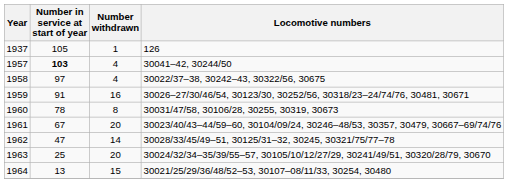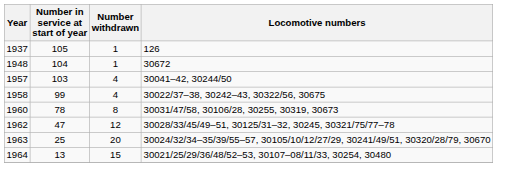 <table class=wikitable style=text-align:center>
 <tr>
 <th>Year</th>
 <th>Number in<br>service at<br>start of year</th>
 <th>Number<br>withdrawn</th>
 <th>Locomotive numbers</th>
 </tr>
 <tr>
 <td>1937</td>
 <td>105</td>
 <td>1</td>
 <td align=left>126</td>
 </tr>
 <tr>
+<td>1948</td>
+<td>104</td>
+<td>1</td>
+<td align=left>30672</td>
+</tr>
+<tr>
 <td>1957</td>
-<td><strong>103</strong></td>
+<td>103</td>
 <td>4</td>
 <td align=left>30041–42, 30244/50</td>
 </tr>
 <tr>
 <td>1958</td>
-<td>97</td>
+<td>99</td>
 <td>4</td>
 <td align=left>30022/37–38, 30242–43, 30322/56, 30675</td>
-</tr>
-<tr>
-<td>1959</td>
-<td>91</td>
-<td>16</td>
-<td align=left>30026–27/30/46/54, 30123/30, 30252/56, 30318/23–24/74/76, 30481, 30671</td>
 </tr>
 <tr>
 <td>1960</td>
 <td>78</td>
 <td>8</td>
 <td align=left>30031/47/58, 30106/28, 30255, 30319, 30673</td>
 </tr>
 <tr>
-<td>1961</td>
-<td>67</td>
-<td>20</td>
-<td align=left>30023/40/43–44/59–60, 30104/09/24, 30246–48/53, 30357, 30479, 30667–69/74/76</td>
-</tr>
-<tr>
 <td>1962</td>
 <td>47</td>
-<td>14</td>
+<td>12</td>
 <td align=left>30028/33/45/49–51, 30125/31–32, 30245, 30321/75/77–78</td>
 </tr>
 <tr>
 <td>1963</td>
 <td>25</td>
 <td>20</td>
 <td align=left>30024/32/34–35/39/55–57, 30105/10/12/27/29, 30241/49/51, 30320/28/79, 30670</td>
 </tr>
 <tr>
 <td>1964</td>
 <td>13</td>
 <td>15</td>
 <td align=left>30021/25/29/36/48/52–53, 30107–08/11/33, 30254, 30480</td>
 </tr>
 <tr>
 </tr>
 </table>
